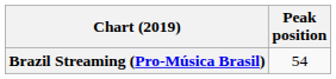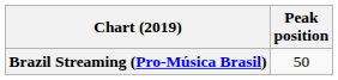 <table class="wikitable plainrowheaders" style="text-align:center">
 <tr>
 <th scope="col">Chart (2019)</th>
 <th scope="col">Peak<br>position</th>
 </tr>
 <tr>
 <th scope="row">Brazil Streaming (<a href='#'>Pro-Música Brasil</a>)</th>
-<td>54</td>
+<td>50</td>
 </tr>
 </table>
